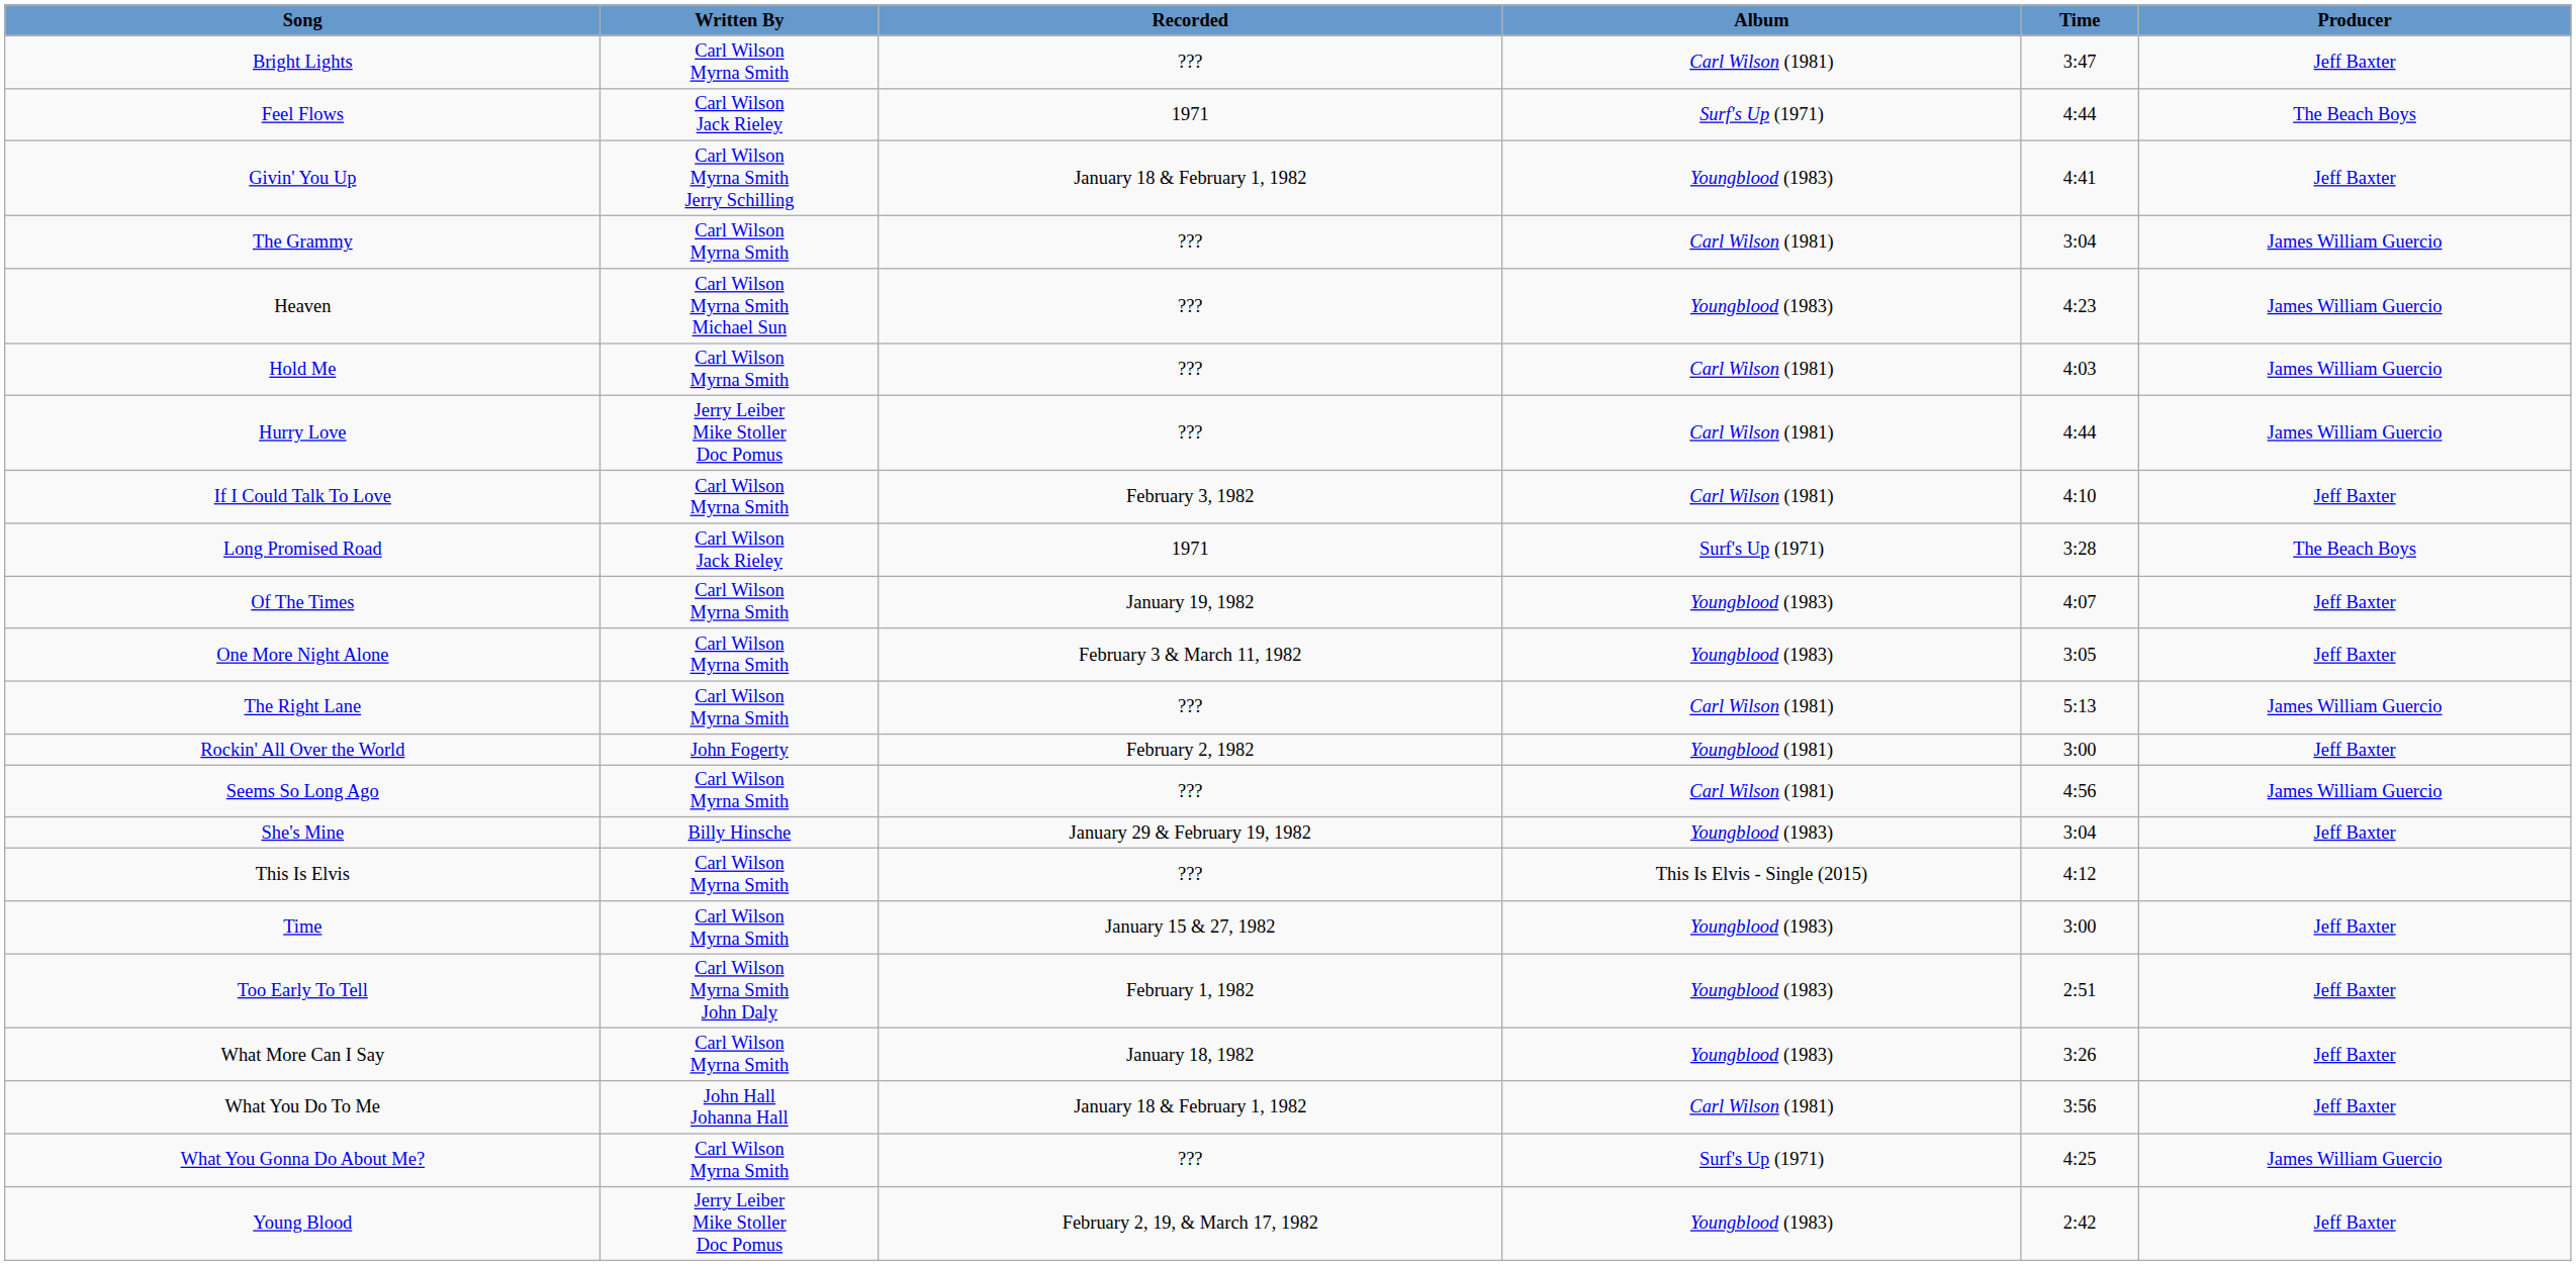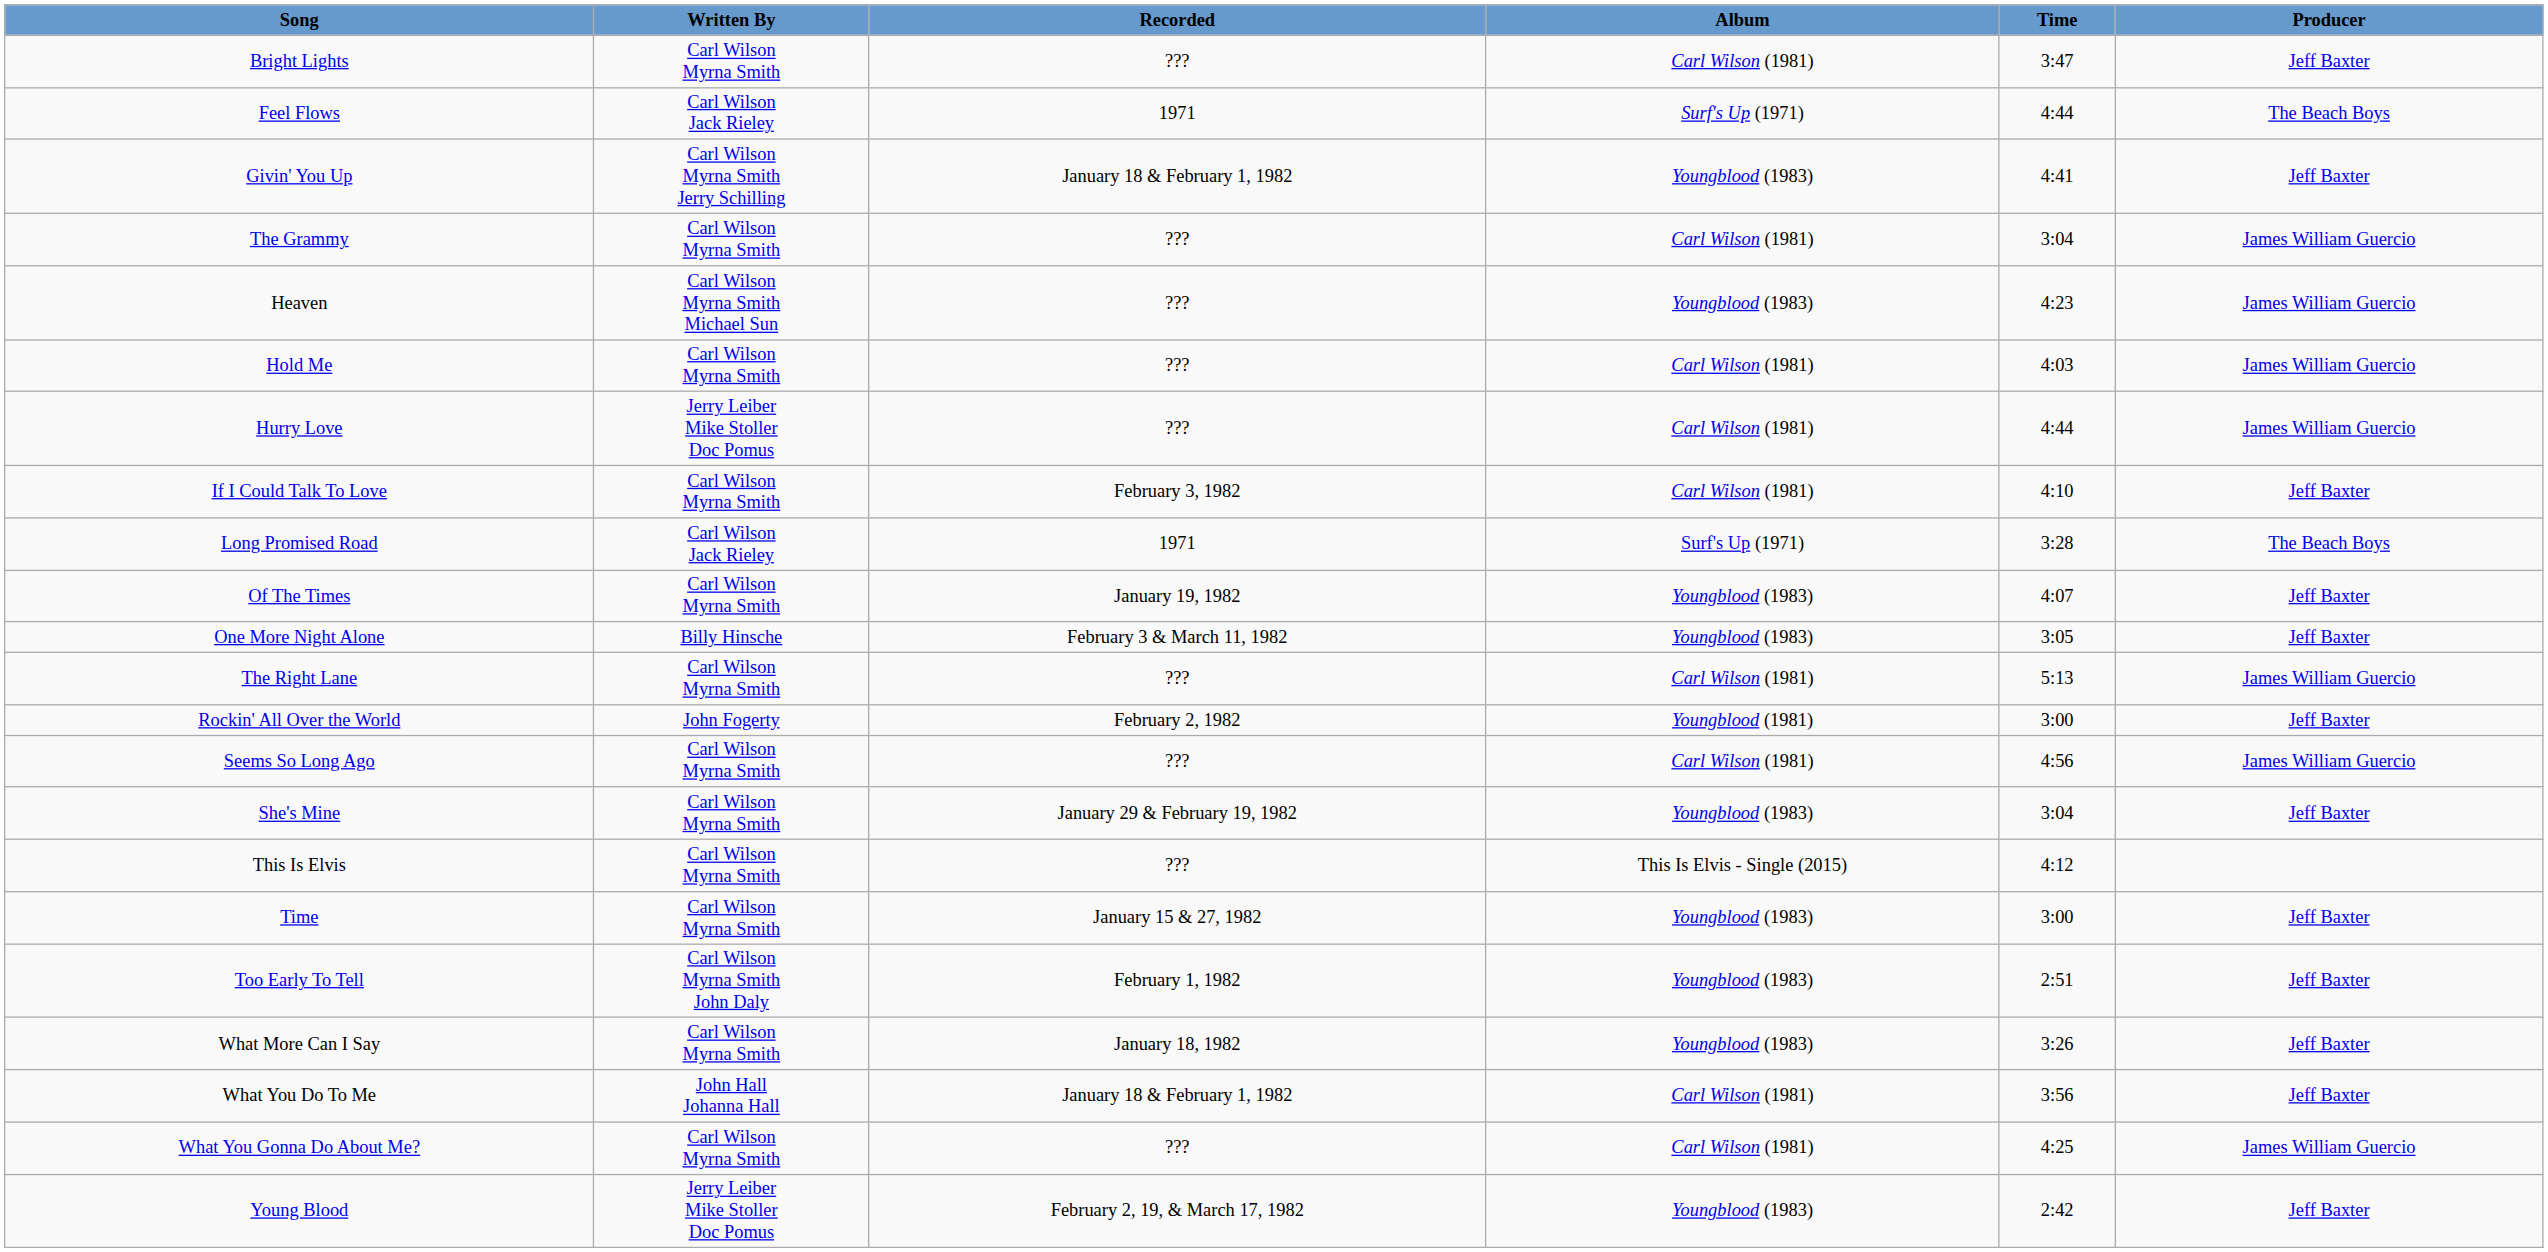 <table class="wikitable sortable" style="margin:0.5em auto; clear: both; text-align: center; width:100%; font-size: 90%">
 <tr>
 <th style="background: #69C;">Song</th>
 <th style="background: #69C;">Written By</th>
 <th style="background: #69C;">Recorded</th>
 <th style="background: #69C;">Album</th>
 <th style="background: #69C;">Time</th>
 <th style="background: #69C;">Producer</th>
 </tr>
 <tr>
 <td><a href='#'>Bright Lights</a></td>
 <td><a href='#'>Carl Wilson</a><br><a href='#'>Myrna Smith</a></td>
 <td>???</td>
 <td><em><a href='#'>Carl Wilson</a></em> (1981)</td>
 <td>3:47</td>
 <td><a href='#'>Jeff Baxter</a></td>
 </tr>
 <tr>
 <td><a href='#'>Feel Flows</a></td>
 <td><a href='#'>Carl Wilson</a><br><a href='#'>Jack Rieley</a></td>
 <td>1971</td>
 <td><em><a href='#'>Surf's Up</a></em> (1971)</td>
 <td>4:44</td>
 <td><a href='#'>The Beach Boys</a></td>
 </tr>
 <tr>
 <td><a href='#'>Givin' You Up</a></td>
 <td><a href='#'>Carl Wilson</a><br><a href='#'>Myrna Smith</a><br><a href='#'>Jerry Schilling</a></td>
 <td>January 18 & February 1, 1982</td>
 <td><em><a href='#'>Youngblood</a></em> (1983)</td>
 <td>4:41</td>
 <td><a href='#'>Jeff Baxter</a></td>
 </tr>
 <tr>
 <td><a href='#'>The Grammy</a></td>
 <td><a href='#'>Carl Wilson</a><br><a href='#'>Myrna Smith</a></td>
 <td>???</td>
 <td><em><a href='#'>Carl Wilson</a></em> (1981)</td>
 <td>3:04</td>
 <td><a href='#'>James William Guercio</a></td>
 </tr>
 <tr>
 <td>Heaven</td>
 <td><a href='#'>Carl Wilson</a><br><a href='#'>Myrna Smith</a><br><a href='#'>Michael Sun</a></td>
 <td>???</td>
 <td><em><a href='#'>Youngblood</a></em> (1983)</td>
 <td>4:23</td>
 <td><a href='#'>James William Guercio</a></td>
 </tr>
 <tr>
 <td><a href='#'>Hold Me</a></td>
 <td><a href='#'>Carl Wilson</a><br><a href='#'>Myrna Smith</a></td>
 <td>???</td>
 <td><em><a href='#'>Carl Wilson</a></em> (1981)</td>
 <td>4:03</td>
 <td><a href='#'>James William Guercio</a></td>
 </tr>
 <tr>
 <td><a href='#'>Hurry Love</a></td>
 <td><a href='#'>Jerry Leiber</a><br><a href='#'>Mike Stoller</a><br><a href='#'>Doc Pomus</a></td>
 <td>???</td>
 <td><em><a href='#'>Carl Wilson</a></em> (1981)</td>
 <td>4:44</td>
 <td><a href='#'>James William Guercio</a></td>
 </tr>
 <tr>
 <td><a href='#'>If I Could Talk To Love</a></td>
 <td><a href='#'>Carl Wilson</a><br><a href='#'>Myrna Smith</a></td>
 <td>February 3, 1982</td>
 <td><em><a href='#'>Carl Wilson</a></em> (1981)</td>
 <td>4:10</td>
 <td><a href='#'>Jeff Baxter</a></td>
 </tr>
 <tr>
 <td><a href='#'>Long Promised Road</a></td>
 <td><a href='#'>Carl Wilson</a><br><a href='#'>Jack Rieley</a></td>
 <td>1971</td>
 <td><a href='#'>Surf's Up</a> (1971)</td>
 <td>3:28</td>
 <td><a href='#'>The Beach Boys</a></td>
 </tr>
 <tr>
 <td><a href='#'>Of The Times</a></td>
 <td><a href='#'>Carl Wilson</a><br><a href='#'>Myrna Smith</a></td>
 <td>January 19, 1982</td>
 <td><em><a href='#'>Youngblood</a></em> (1983)</td>
 <td>4:07</td>
 <td><a href='#'>Jeff Baxter</a></td>
 </tr>
 <tr>
 <td><a href='#'>One More Night Alone</a></td>
-<td><a href='#'>Carl Wilson</a><br><a href='#'>Myrna Smith</a></td>
+<td><a href='#'>Billy Hinsche</a></td>
 <td>February 3 & March 11, 1982</td>
 <td><em><a href='#'>Youngblood</a></em> (1983)</td>
 <td>3:05</td>
 <td><a href='#'>Jeff Baxter</a></td>
 </tr>
 <tr>
 <td><a href='#'>The Right Lane</a></td>
 <td><a href='#'>Carl Wilson</a><br><a href='#'>Myrna Smith</a></td>
 <td>???</td>
 <td><em><a href='#'>Carl Wilson</a></em> (1981)</td>
 <td>5:13</td>
 <td><a href='#'>James William Guercio</a></td>
 </tr>
 <tr>
 <td><a href='#'>Rockin' All Over the World</a></td>
 <td><a href='#'>John Fogerty</a></td>
 <td>February 2, 1982</td>
 <td><em><a href='#'>Youngblood</a></em> (1981)</td>
 <td>3:00</td>
 <td><a href='#'>Jeff Baxter</a></td>
 </tr>
 <tr>
 <td><a href='#'>Seems So Long Ago</a></td>
 <td><a href='#'>Carl Wilson</a><br><a href='#'>Myrna Smith</a></td>
 <td>???</td>
 <td><em><a href='#'>Carl Wilson</a></em> (1981)</td>
 <td>4:56</td>
 <td><a href='#'>James William Guercio</a></td>
 </tr>
 <tr>
 <td><a href='#'>She's Mine</a></td>
-<td><a href='#'>Billy Hinsche</a></td>
+<td><a href='#'>Carl Wilson</a><br><a href='#'>Myrna Smith</a></td>
 <td>January 29 & February 19, 1982</td>
 <td><em><a href='#'>Youngblood</a></em> (1983)</td>
 <td>3:04</td>
 <td><a href='#'>Jeff Baxter</a></td>
 </tr>
 <tr>
 <td>This Is Elvis</td>
 <td><a href='#'>Carl Wilson</a><br><a href='#'>Myrna Smith</a></td>
 <td>???</td>
 <td>This Is Elvis - Single (2015)</td>
 <td>4:12</td>
 <td></td>
 </tr>
 <tr>
 <td><a href='#'>Time</a></td>
 <td><a href='#'>Carl Wilson</a><br><a href='#'>Myrna Smith</a></td>
 <td>January 15 & 27, 1982</td>
 <td><em><a href='#'>Youngblood</a></em> (1983)</td>
 <td>3:00</td>
 <td><a href='#'>Jeff Baxter</a></td>
 </tr>
 <tr>
 <td><a href='#'>Too Early To Tell</a></td>
 <td><a href='#'>Carl Wilson</a><br><a href='#'>Myrna Smith</a><br><a href='#'>John Daly</a></td>
 <td>February 1, 1982</td>
 <td><em><a href='#'>Youngblood</a></em> (1983)</td>
 <td>2:51</td>
 <td><a href='#'>Jeff Baxter</a></td>
 </tr>
 <tr>
 <td>What More Can I Say</td>
 <td><a href='#'>Carl Wilson</a><br><a href='#'>Myrna Smith</a></td>
 <td>January 18, 1982</td>
 <td><em><a href='#'>Youngblood</a></em> (1983)</td>
 <td>3:26</td>
 <td><a href='#'>Jeff Baxter</a></td>
 </tr>
 <tr>
 <td>What You Do To Me</td>
 <td><a href='#'>John Hall</a><br><a href='#'>Johanna Hall</a></td>
 <td>January 18 & February 1, 1982</td>
 <td><em><a href='#'>Carl Wilson</a></em> (1981)</td>
 <td>3:56</td>
 <td><a href='#'>Jeff Baxter</a></td>
 </tr>
 <tr>
 <td><a href='#'>What You Gonna Do About Me?</a></td>
 <td><a href='#'>Carl Wilson</a><br><a href='#'>Myrna Smith</a></td>
 <td>???</td>
-<td><a href='#'>Surf's Up</a> (1971)</td>
+<td><em><a href='#'>Carl Wilson</a></em> (1981)</td>
 <td>4:25</td>
 <td><a href='#'>James William Guercio</a></td>
 </tr>
 <tr>
 <td><a href='#'>Young Blood</a></td>
 <td><a href='#'>Jerry Leiber</a><br><a href='#'>Mike Stoller</a><br><a href='#'>Doc Pomus</a></td>
 <td>February 2, 19, & March 17, 1982</td>
 <td><em><a href='#'>Youngblood</a></em> (1983)</td>
 <td>2:42</td>
 <td><a href='#'>Jeff Baxter</a></td>
 </tr>
 <tr>
 </tr>
 </table>
